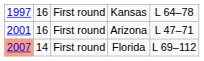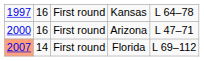 <table class="wikitable">
 <tr align="center">
 <td><a href='#'>1997</a></td>
 <td>16</td>
 <td>First round</td>
 <td>Kansas</td>
 <td>L 64–78</td>
 </tr>
 <tr align="center">
-<td><a href='#'>2001</a></td>
+<td><a href='#'>2000</a></td>
 <td>16</td>
 <td>First round</td>
 <td>Arizona</td>
 <td>L 47–71</td>
 </tr>
 <tr align="center">
 <td style="background: lightsalmon;"><a href='#'>2007</a></td>
 <td>14</td>
 <td>First round</td>
 <td>Florida</td>
 <td>L 69–112</td>
 </tr>
 </table>
